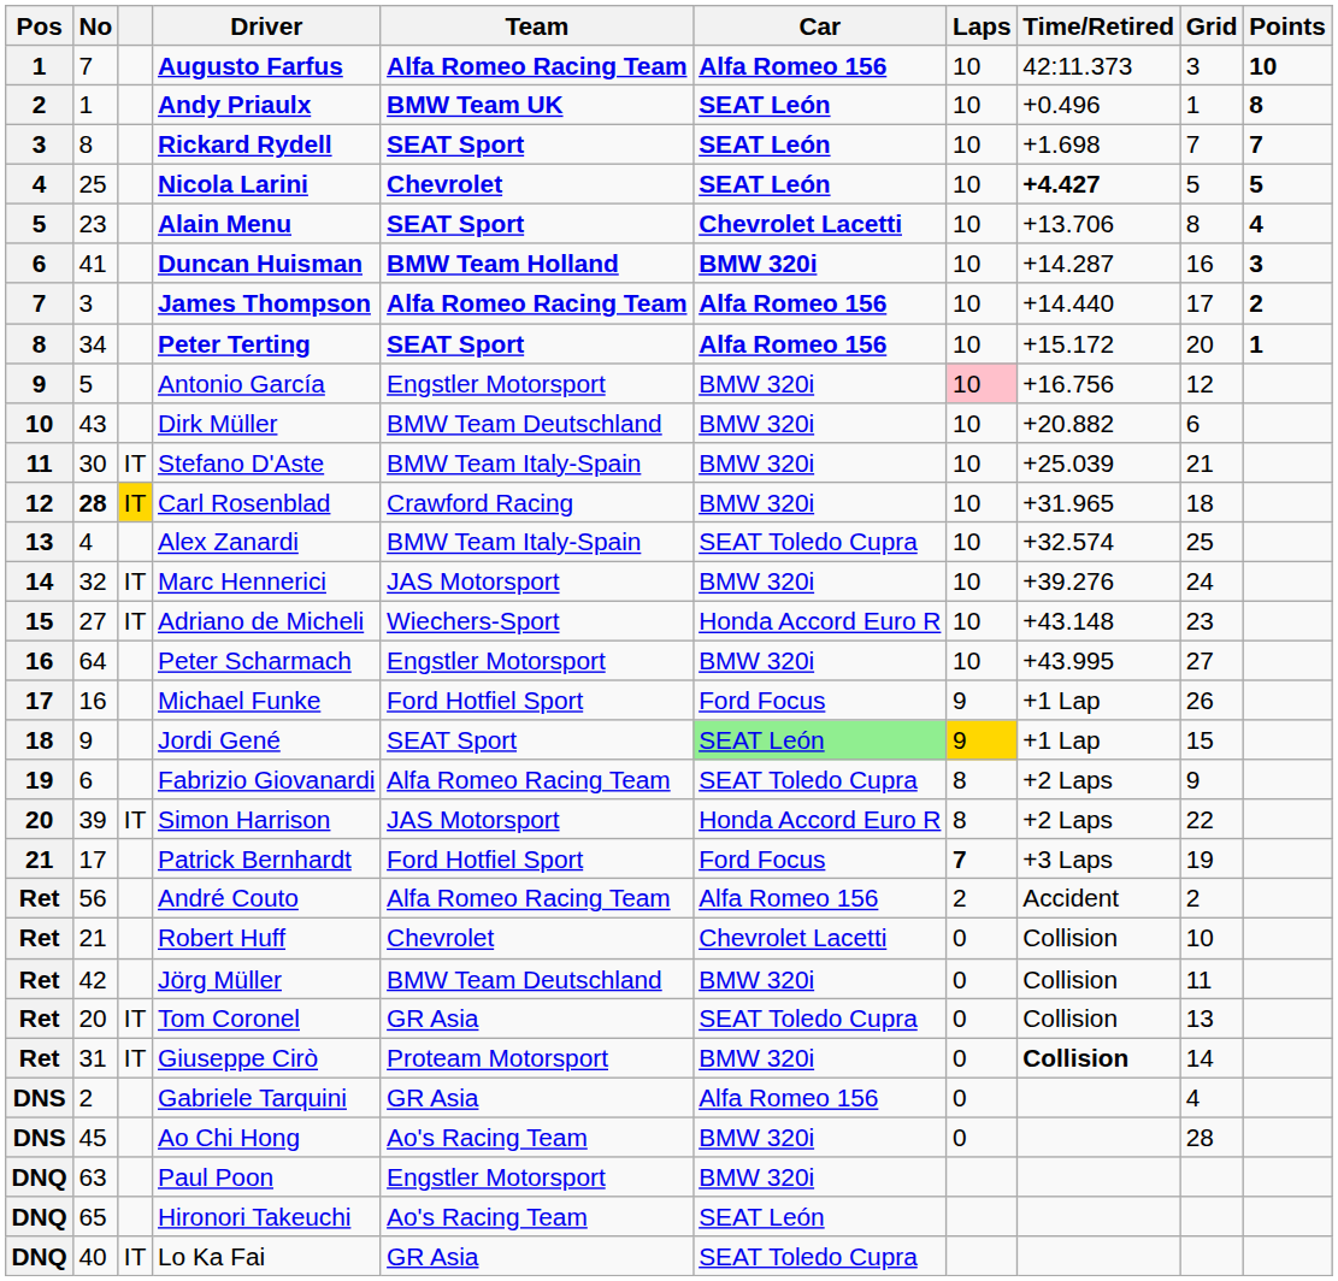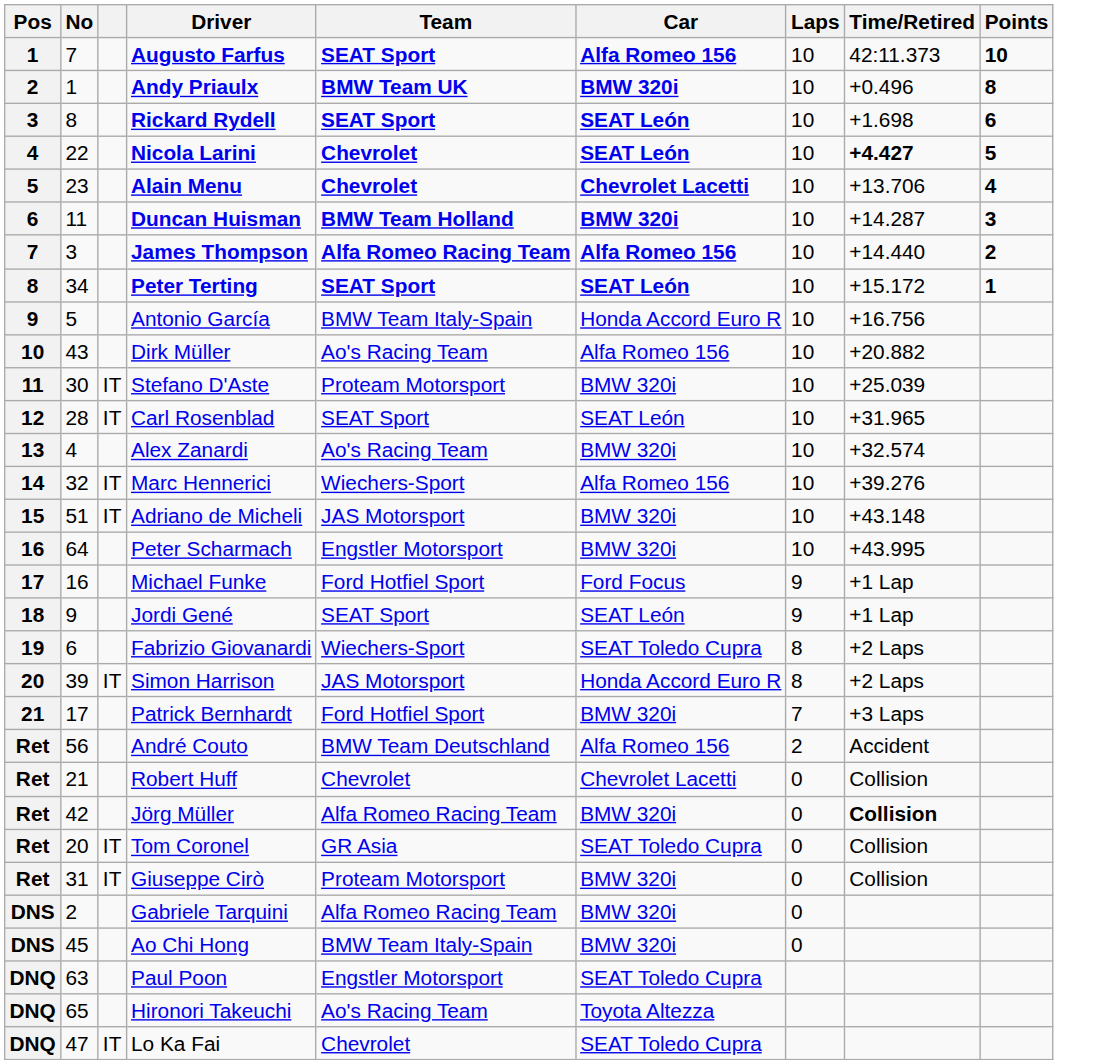 <table class="wikitable" style="font-size: 95%">
 <tr>
 <th>Pos</th>
 <th>No</th>
 <th></th>
 <th>Driver</th>
 <th>Team</th>
 <th>Car</th>
 <th>Laps</th>
 <th>Time/Retired</th>
-<th>Grid</th>
 <th>Points</th>
 </tr>
 <tr>
 <th>1</th>
 <td>7</td>
 <td></td>
 <td> <strong><a href='#'>Augusto Farfus</a></strong></td>
-<td><strong><a href='#'>Alfa Romeo Racing Team</a></strong></td>
+<td><strong><a href='#'>SEAT Sport</a></strong></td>
 <td><strong><a href='#'>Alfa Romeo 156</a></strong></td>
 <td>10</td>
 <td>42:11.373</td>
-<td>3</td>
 <td><strong>10</strong></td>
 </tr>
 <tr>
 <th>2</th>
 <td>1</td>
 <td></td>
 <td> <strong><a href='#'>Andy Priaulx</a></strong></td>
 <td><strong><a href='#'>BMW Team UK</a></strong></td>
-<td><strong><a href='#'>SEAT León</a></strong></td>
+<td><strong><a href='#'>BMW 320i</a></strong></td>
 <td>10</td>
 <td>+0.496</td>
-<td>1</td>
 <td><strong>8</strong></td>
 </tr>
 <tr>
 <th>3</th>
 <td>8</td>
 <td></td>
 <td> <strong><a href='#'>Rickard Rydell</a></strong></td>
 <td><strong><a href='#'>SEAT Sport</a></strong></td>
 <td><strong><a href='#'>SEAT León</a></strong></td>
 <td>10</td>
 <td>+1.698</td>
-<td>7</td>
-<td><strong>7</strong></td>
+<td><strong>6</strong></td>
 </tr>
 <tr>
 <th>4</th>
-<td>25</td>
+<td>22</td>
 <td></td>
 <td> <strong><a href='#'>Nicola Larini</a></strong></td>
 <td><strong><a href='#'>Chevrolet</a></strong></td>
 <td><strong><a href='#'>SEAT León</a></strong></td>
 <td>10</td>
 <td><strong>+4.427</strong></td>
-<td>5</td>
 <td><strong>5</strong></td>
 </tr>
 <tr>
 <th>5</th>
 <td>23</td>
 <td></td>
 <td> <strong><a href='#'>Alain Menu</a></strong></td>
-<td><strong><a href='#'>SEAT Sport</a></strong></td>
+<td><strong><a href='#'>Chevrolet</a></strong></td>
 <td><strong><a href='#'>Chevrolet Lacetti</a></strong></td>
 <td>10</td>
 <td>+13.706</td>
-<td>8</td>
 <td><strong>4</strong></td>
 </tr>
 <tr>
 <th>6</th>
-<td>41</td>
+<td>11</td>
 <td></td>
 <td> <strong><a href='#'>Duncan Huisman</a></strong></td>
 <td><strong><a href='#'>BMW Team Holland</a></strong></td>
 <td><strong><a href='#'>BMW 320i</a></strong></td>
 <td>10</td>
 <td>+14.287</td>
-<td>16</td>
 <td><strong>3</strong></td>
 </tr>
 <tr>
 <th>7</th>
 <td>3</td>
 <td></td>
 <td> <strong><a href='#'>James Thompson</a></strong></td>
 <td><strong><a href='#'>Alfa Romeo Racing Team</a></strong></td>
 <td><strong><a href='#'>Alfa Romeo 156</a></strong></td>
 <td>10</td>
 <td>+14.440</td>
-<td>17</td>
 <td><strong>2</strong></td>
 </tr>
 <tr>
 <th>8</th>
 <td>34</td>
 <td></td>
 <td> <strong><a href='#'>Peter Terting</a></strong></td>
 <td><strong><a href='#'>SEAT Sport</a></strong></td>
-<td><strong><a href='#'>Alfa Romeo 156</a></strong></td>
+<td><strong><a href='#'>SEAT León</a></strong></td>
 <td>10</td>
 <td>+15.172</td>
-<td>20</td>
 <td><strong>1</strong></td>
 </tr>
 <tr>
 <th>9</th>
 <td>5</td>
 <td></td>
 <td> <a href='#'>Antonio García</a></td>
-<td><a href='#'>Engstler Motorsport</a></td>
-<td><a href='#'>BMW 320i</a></td>
-<td style="background: pink;">10</td>
+<td><a href='#'>BMW Team Italy-Spain</a></td>
+<td><a href='#'>Honda Accord Euro R</a></td>
+<td>10</td>
 <td>+16.756</td>
-<td>12</td>
 <td></td>
 </tr>
 <tr>
 <th>10</th>
 <td>43</td>
 <td></td>
 <td> <a href='#'>Dirk Müller</a></td>
-<td><a href='#'>BMW Team Deutschland</a></td>
-<td><a href='#'>BMW 320i</a></td>
+<td><a href='#'>Ao's Racing Team</a></td>
+<td><a href='#'>Alfa Romeo 156</a></td>
 <td>10</td>
 <td>+20.882</td>
-<td>6</td>
 <td></td>
 </tr>
 <tr>
 <th>11</th>
 <td>30</td>
 <td>IT</td>
 <td> <a href='#'>Stefano D'Aste</a></td>
-<td><a href='#'>BMW Team Italy-Spain</a></td>
+<td><a href='#'>Proteam Motorsport</a></td>
 <td><a href='#'>BMW 320i</a></td>
 <td>10</td>
 <td>+25.039</td>
-<td>21</td>
 <td></td>
 </tr>
 <tr>
 <th>12</th>
-<td><strong>28</strong></td>
-<td style="background: gold;">IT</td>
+<td>28</td>
+<td>IT</td>
 <td> <a href='#'>Carl Rosenblad</a></td>
-<td><a href='#'>Crawford Racing</a></td>
-<td><a href='#'>BMW 320i</a></td>
+<td><a href='#'>SEAT Sport</a></td>
+<td><a href='#'>SEAT León</a></td>
 <td>10</td>
 <td>+31.965</td>
-<td>18</td>
 <td></td>
 </tr>
 <tr>
 <th>13</th>
 <td>4</td>
 <td></td>
 <td> <a href='#'>Alex Zanardi</a></td>
-<td><a href='#'>BMW Team Italy-Spain</a></td>
-<td><a href='#'>SEAT Toledo Cupra</a></td>
+<td><a href='#'>Ao's Racing Team</a></td>
+<td><a href='#'>BMW 320i</a></td>
 <td>10</td>
 <td>+32.574</td>
-<td>25</td>
 <td></td>
 </tr>
 <tr>
 <th>14</th>
 <td>32</td>
 <td>IT</td>
 <td> <a href='#'>Marc Hennerici</a></td>
-<td><a href='#'>JAS Motorsport</a></td>
-<td><a href='#'>BMW 320i</a></td>
+<td><a href='#'>Wiechers-Sport</a></td>
+<td><a href='#'>Alfa Romeo 156</a></td>
 <td>10</td>
 <td>+39.276</td>
-<td>24</td>
 <td></td>
 </tr>
 <tr>
 <th>15</th>
-<td>27</td>
+<td>51</td>
 <td>IT</td>
 <td> <a href='#'>Adriano de Micheli</a></td>
-<td><a href='#'>Wiechers-Sport</a></td>
-<td><a href='#'>Honda Accord Euro R</a></td>
+<td><a href='#'>JAS Motorsport</a></td>
+<td><a href='#'>BMW 320i</a></td>
 <td>10</td>
 <td>+43.148</td>
-<td>23</td>
 <td></td>
 </tr>
 <tr>
 <th>16</th>
 <td>64</td>
 <td></td>
 <td> <a href='#'>Peter Scharmach</a></td>
 <td><a href='#'>Engstler Motorsport</a></td>
 <td><a href='#'>BMW 320i</a></td>
 <td>10</td>
 <td>+43.995</td>
-<td>27</td>
 <td></td>
 </tr>
 <tr>
 <th>17</th>
 <td>16</td>
 <td></td>
 <td> <a href='#'>Michael Funke</a></td>
 <td><a href='#'>Ford Hotfiel Sport</a></td>
 <td><a href='#'>Ford Focus</a></td>
 <td>9</td>
 <td>+1 Lap</td>
-<td>26</td>
 <td></td>
 </tr>
 <tr>
 <th>18</th>
 <td>9</td>
 <td></td>
 <td> <a href='#'>Jordi Gené</a></td>
 <td><a href='#'>SEAT Sport</a></td>
-<td style="background: lightgreen;"><a href='#'>SEAT León</a></td>
-<td style="background: gold;">9</td>
+<td><a href='#'>SEAT León</a></td>
+<td>9</td>
 <td>+1 Lap</td>
-<td>15</td>
 <td></td>
 </tr>
 <tr>
 <th>19</th>
 <td>6</td>
 <td></td>
 <td> <a href='#'>Fabrizio Giovanardi</a></td>
-<td><a href='#'>Alfa Romeo Racing Team</a></td>
+<td><a href='#'>Wiechers-Sport</a></td>
 <td><a href='#'>SEAT Toledo Cupra</a></td>
 <td>8</td>
 <td>+2 Laps</td>
-<td>9</td>
 <td></td>
 </tr>
 <tr>
 <th>20</th>
 <td>39</td>
 <td>IT</td>
 <td> <a href='#'>Simon Harrison</a></td>
 <td><a href='#'>JAS Motorsport</a></td>
 <td><a href='#'>Honda Accord Euro R</a></td>
 <td>8</td>
 <td>+2 Laps</td>
-<td>22</td>
 <td></td>
 </tr>
 <tr>
 <th>21</th>
 <td>17</td>
 <td></td>
 <td> <a href='#'>Patrick Bernhardt</a></td>
 <td><a href='#'>Ford Hotfiel Sport</a></td>
-<td><a href='#'>Ford Focus</a></td>
-<td><strong>7</strong></td>
+<td><a href='#'>BMW 320i</a></td>
+<td>7</td>
 <td>+3 Laps</td>
-<td>19</td>
 <td></td>
 </tr>
 <tr>
 <th>Ret</th>
 <td>56</td>
 <td></td>
 <td> <a href='#'>André Couto</a></td>
-<td><a href='#'>Alfa Romeo Racing Team</a></td>
+<td><a href='#'>BMW Team Deutschland</a></td>
 <td><a href='#'>Alfa Romeo 156</a></td>
 <td>2</td>
 <td>Accident</td>
-<td>2</td>
 <td></td>
 </tr>
 <tr>
 <th>Ret</th>
 <td>21</td>
 <td></td>
 <td> <a href='#'>Robert Huff</a></td>
 <td><a href='#'>Chevrolet</a></td>
 <td><a href='#'>Chevrolet Lacetti</a></td>
 <td>0</td>
 <td>Collision</td>
-<td>10</td>
 <td></td>
 </tr>
 <tr>
 <th>Ret</th>
 <td>42</td>
 <td></td>
 <td> <a href='#'>Jörg Müller</a></td>
-<td><a href='#'>BMW Team Deutschland</a></td>
+<td><a href='#'>Alfa Romeo Racing Team</a></td>
 <td><a href='#'>BMW 320i</a></td>
 <td>0</td>
-<td>Collision</td>
-<td>11</td>
+<td><strong>Collision</strong></td>
 <td></td>
 </tr>
 <tr>
 <th>Ret</th>
 <td>20</td>
 <td>IT</td>
 <td> <a href='#'>Tom Coronel</a></td>
 <td><a href='#'>GR Asia</a></td>
 <td><a href='#'>SEAT Toledo Cupra</a></td>
 <td>0</td>
 <td>Collision</td>
-<td>13</td>
 <td></td>
 </tr>
 <tr>
 <th>Ret</th>
 <td>31</td>
 <td>IT</td>
 <td>  <a href='#'>Giuseppe Cirò</a></td>
 <td><a href='#'>Proteam Motorsport</a></td>
 <td><a href='#'>BMW 320i</a></td>
 <td>0</td>
-<td><strong>Collision</strong></td>
-<td>14</td>
+<td>Collision</td>
 <td></td>
 </tr>
 <tr>
 <th>DNS</th>
 <td>2</td>
 <td></td>
 <td> <a href='#'>Gabriele Tarquini</a></td>
-<td><a href='#'>GR Asia</a></td>
-<td><a href='#'>Alfa Romeo 156</a></td>
+<td><a href='#'>Alfa Romeo Racing Team</a></td>
+<td><a href='#'>BMW 320i</a></td>
 <td>0</td>
 <td></td>
-<td>4</td>
 <td></td>
 </tr>
 <tr>
 <th>DNS</th>
 <td>45</td>
 <td></td>
 <td> <a href='#'>Ao Chi Hong</a></td>
-<td><a href='#'>Ao's Racing Team</a></td>
+<td><a href='#'>BMW Team Italy-Spain</a></td>
 <td><a href='#'>BMW 320i</a></td>
 <td>0</td>
 <td></td>
-<td>28</td>
 <td></td>
 </tr>
 <tr>
 <th>DNQ</th>
 <td>63</td>
 <td></td>
 <td> <a href='#'>Paul Poon</a></td>
 <td><a href='#'>Engstler Motorsport</a></td>
-<td><a href='#'>BMW 320i</a></td>
-<td></td>
+<td><a href='#'>SEAT Toledo Cupra</a></td>
 <td></td>
 <td></td>
 <td></td>
 </tr>
 <tr>
 <th>DNQ</th>
 <td>65</td>
 <td></td>
 <td> <a href='#'>Hironori Takeuchi</a></td>
 <td><a href='#'>Ao's Racing Team</a></td>
-<td><a href='#'>SEAT León</a></td>
-<td></td>
+<td><a href='#'>Toyota Altezza</a></td>
 <td></td>
 <td></td>
 <td></td>
 </tr>
 <tr>
 <th>DNQ</th>
-<td>40</td>
+<td>47</td>
 <td>IT</td>
 <td> Lo Ka Fai</td>
-<td><a href='#'>GR Asia</a></td>
+<td><a href='#'>Chevrolet</a></td>
 <td><a href='#'>SEAT Toledo Cupra</a></td>
-<td></td>
 <td></td>
 <td></td>
 <td></td>
 </tr>
 </table>
